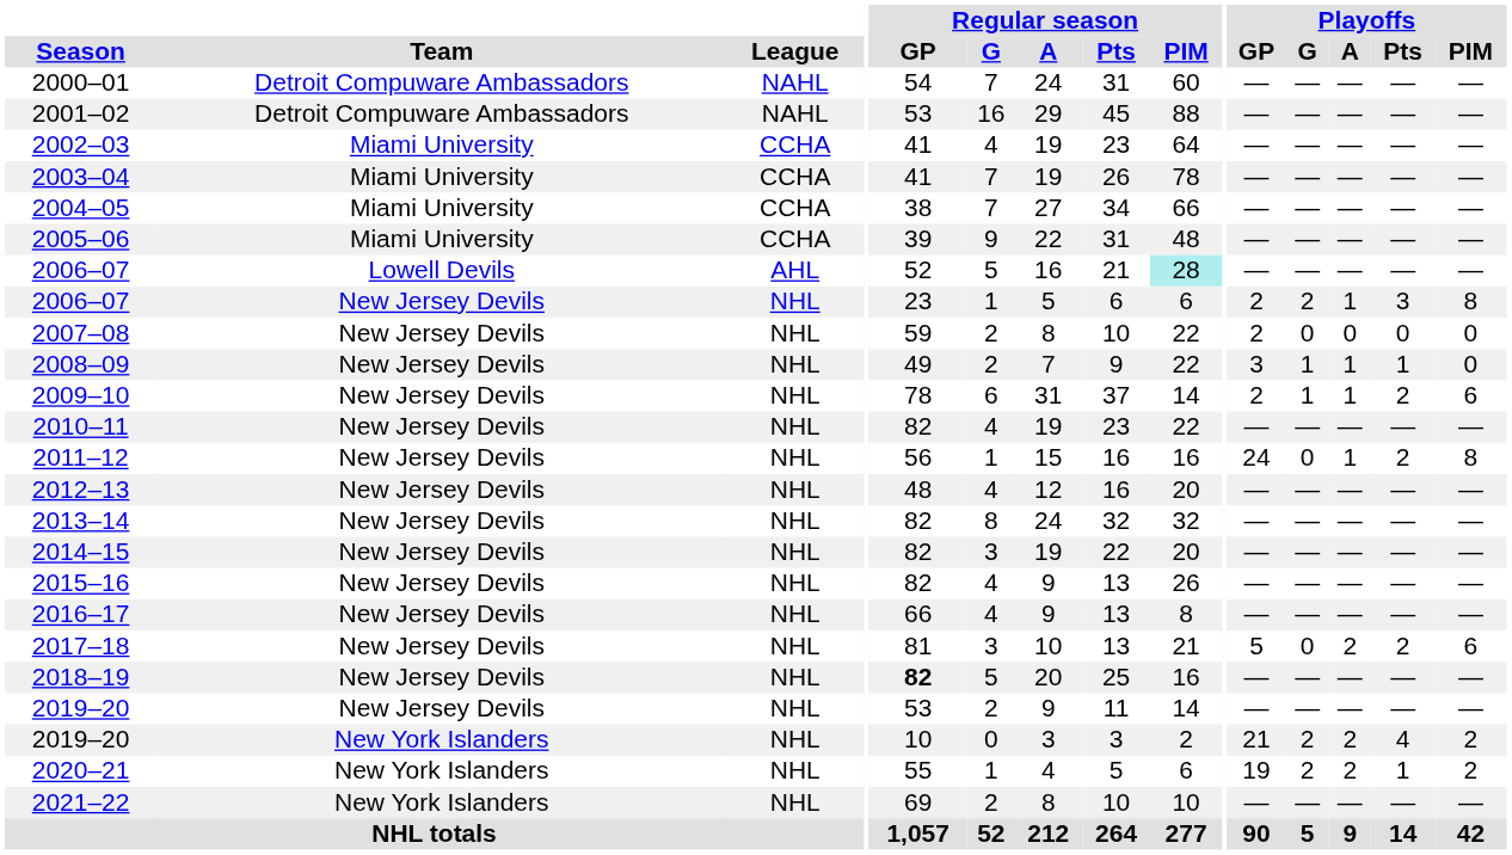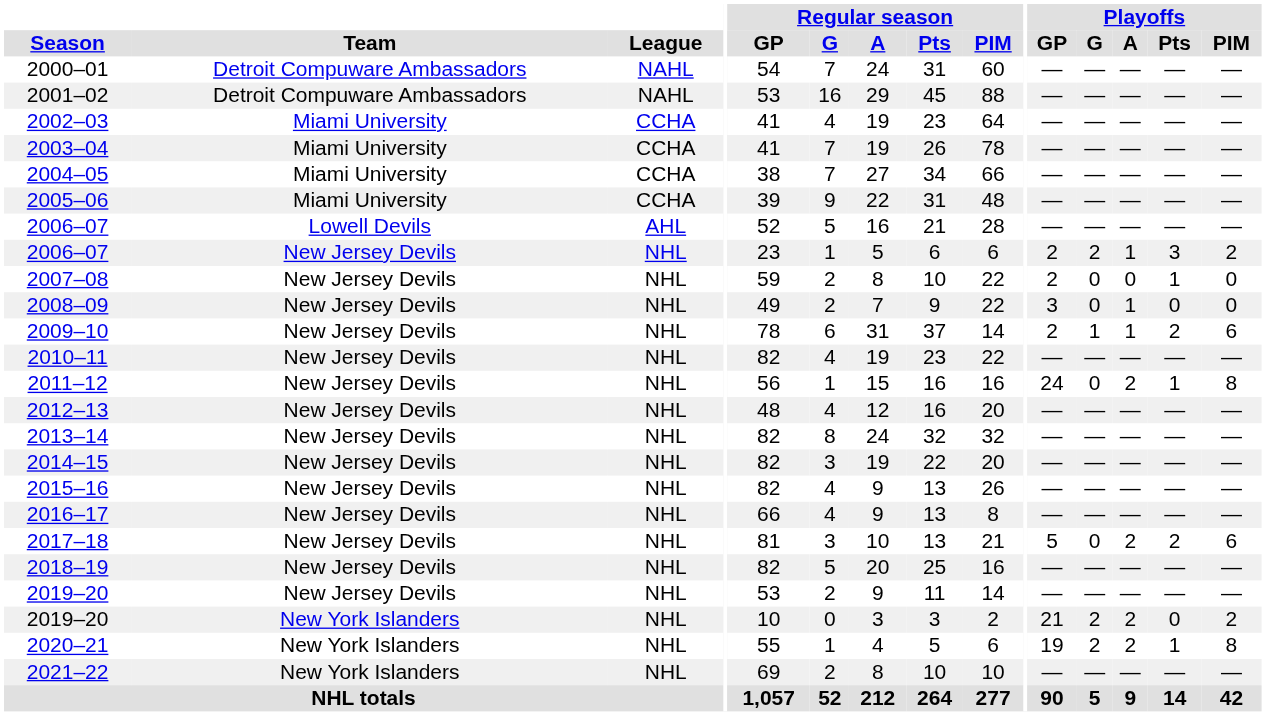 <table border="0" cellpadding="1" cellspacing="0" style="text-align:center; width:60em">
 <tr bgcolor="#e0e0e0">
 <th colspan="3" bgcolor="#ffffff"></th>
 <th rowspan="99" bgcolor="#ffffff"></th>
 <th colspan="5"><a href='#'>Regular season</a></th>
 <th rowspan="99" bgcolor="#ffffff"></th>
 <th colspan="5"><a href='#'>Playoffs</a></th>
 </tr>
 <tr bgcolor="#e0e0e0">
 <th><a href='#'>Season</a></th>
 <th>Team</th>
 <th>League</th>
 <th>GP</th>
 <th><a href='#'>G</a></th>
 <th><a href='#'>A</a></th>
 <th><a href='#'>Pts</a></th>
 <th><a href='#'>PIM</a></th>
 <th>GP</th>
 <th>G</th>
 <th>A</th>
 <th>Pts</th>
 <th>PIM</th>
 </tr>
 <tr>
 <td>2000–01</td>
 <td><a href='#'>Detroit Compuware Ambassadors</a></td>
 <td><a href='#'>NAHL</a></td>
 <td>54</td>
 <td>7</td>
 <td>24</td>
 <td>31</td>
 <td>60</td>
 <td>—</td>
 <td>—</td>
 <td>—</td>
 <td>—</td>
 <td>—</td>
 </tr>
 <tr style="background:#f0f0f0;">
 <td>2001–02</td>
 <td>Detroit Compuware Ambassadors</td>
 <td>NAHL</td>
 <td>53</td>
 <td>16</td>
 <td>29</td>
 <td>45</td>
 <td>88</td>
 <td>—</td>
 <td>—</td>
 <td>—</td>
 <td>—</td>
 <td>—</td>
 </tr>
 <tr>
 <td><a href='#'>2002–03</a></td>
 <td><a href='#'>Miami University</a></td>
 <td><a href='#'>CCHA</a></td>
 <td>41</td>
 <td>4</td>
 <td>19</td>
 <td>23</td>
 <td>64</td>
 <td>—</td>
 <td>—</td>
 <td>—</td>
 <td>—</td>
 <td>—</td>
 </tr>
 <tr style="background:#f0f0f0;">
 <td><a href='#'>2003–04</a></td>
 <td>Miami University</td>
 <td>CCHA</td>
 <td>41</td>
 <td>7</td>
 <td>19</td>
 <td>26</td>
 <td>78</td>
 <td>—</td>
 <td>—</td>
 <td>—</td>
 <td>—</td>
 <td>—</td>
 </tr>
 <tr>
 <td><a href='#'>2004–05</a></td>
 <td>Miami University</td>
 <td>CCHA</td>
 <td>38</td>
 <td>7</td>
 <td>27</td>
 <td>34</td>
 <td>66</td>
 <td>—</td>
 <td>—</td>
 <td>—</td>
 <td>—</td>
 <td>—</td>
 </tr>
 <tr style="background:#f0f0f0;">
 <td><a href='#'>2005–06</a></td>
 <td>Miami University</td>
 <td>CCHA</td>
 <td>39</td>
 <td>9</td>
 <td>22</td>
 <td>31</td>
 <td>48</td>
 <td>—</td>
 <td>—</td>
 <td>—</td>
 <td>—</td>
 <td>—</td>
 </tr>
 <tr>
 <td><a href='#'>2006–07</a></td>
 <td><a href='#'>Lowell Devils</a></td>
 <td><a href='#'>AHL</a></td>
 <td>52</td>
 <td>5</td>
 <td>16</td>
 <td>21</td>
-<td style="background: paleturquoise;">28</td>
+<td>28</td>
 <td>—</td>
 <td>—</td>
 <td>—</td>
 <td>—</td>
 <td>—</td>
 </tr>
 <tr style="background:#f0f0f0;">
 <td><a href='#'>2006–07</a></td>
 <td><a href='#'>New Jersey Devils</a></td>
 <td><a href='#'>NHL</a></td>
 <td>23</td>
 <td>1</td>
 <td>5</td>
 <td>6</td>
 <td>6</td>
 <td>2</td>
 <td>2</td>
 <td>1</td>
 <td>3</td>
-<td>8</td>
+<td>2</td>
 </tr>
 <tr>
 <td><a href='#'>2007–08</a></td>
 <td>New Jersey Devils</td>
 <td>NHL</td>
 <td>59</td>
 <td>2</td>
 <td>8</td>
 <td>10</td>
 <td>22</td>
 <td>2</td>
 <td>0</td>
 <td>0</td>
-<td>0</td>
+<td>1</td>
 <td>0</td>
 </tr>
 <tr style="background:#f0f0f0;">
 <td><a href='#'>2008–09</a></td>
 <td>New Jersey Devils</td>
 <td>NHL</td>
 <td>49</td>
 <td>2</td>
 <td>7</td>
 <td>9</td>
 <td>22</td>
 <td>3</td>
+<td>0</td>
 <td>1</td>
-<td>1</td>
-<td>1</td>
+<td>0</td>
 <td>0</td>
 </tr>
 <tr>
 <td><a href='#'>2009–10</a></td>
 <td>New Jersey Devils</td>
 <td>NHL</td>
 <td>78</td>
 <td>6</td>
 <td>31</td>
 <td>37</td>
 <td>14</td>
 <td>2</td>
 <td>1</td>
 <td>1</td>
 <td>2</td>
 <td>6</td>
 </tr>
 <tr style="background:#f0f0f0;">
 <td><a href='#'>2010–11</a></td>
 <td>New Jersey Devils</td>
 <td>NHL</td>
 <td>82</td>
 <td>4</td>
 <td>19</td>
 <td>23</td>
 <td>22</td>
 <td>—</td>
 <td>—</td>
 <td>—</td>
 <td>—</td>
 <td>—</td>
 </tr>
 <tr>
 <td><a href='#'>2011–12</a></td>
 <td>New Jersey Devils</td>
 <td>NHL</td>
 <td>56</td>
 <td>1</td>
 <td>15</td>
 <td>16</td>
 <td>16</td>
 <td>24</td>
 <td>0</td>
+<td>2</td>
 <td>1</td>
-<td>2</td>
 <td>8</td>
 </tr>
 <tr style="background:#f0f0f0;">
 <td><a href='#'>2012–13</a></td>
 <td>New Jersey Devils</td>
 <td>NHL</td>
 <td>48</td>
 <td>4</td>
 <td>12</td>
 <td>16</td>
 <td>20</td>
 <td>—</td>
 <td>—</td>
 <td>—</td>
 <td>—</td>
 <td>—</td>
 </tr>
 <tr>
 <td><a href='#'>2013–14</a></td>
 <td>New Jersey Devils</td>
 <td>NHL</td>
 <td>82</td>
 <td>8</td>
 <td>24</td>
 <td>32</td>
 <td>32</td>
 <td>—</td>
 <td>—</td>
 <td>—</td>
 <td>—</td>
 <td>—</td>
 </tr>
 <tr style="background:#f0f0f0;">
 <td><a href='#'>2014–15</a></td>
 <td>New Jersey Devils</td>
 <td>NHL</td>
 <td>82</td>
 <td>3</td>
 <td>19</td>
 <td>22</td>
 <td>20</td>
 <td>—</td>
 <td>—</td>
 <td>—</td>
 <td>—</td>
 <td>—</td>
 </tr>
 <tr>
 <td><a href='#'>2015–16</a></td>
 <td>New Jersey Devils</td>
 <td>NHL</td>
 <td>82</td>
 <td>4</td>
 <td>9</td>
 <td>13</td>
 <td>26</td>
 <td>—</td>
 <td>—</td>
 <td>—</td>
 <td>—</td>
 <td>—</td>
 </tr>
 <tr style="background:#f0f0f0;">
 <td><a href='#'>2016–17</a></td>
 <td>New Jersey Devils</td>
 <td>NHL</td>
 <td>66</td>
 <td>4</td>
 <td>9</td>
 <td>13</td>
 <td>8</td>
 <td>—</td>
 <td>—</td>
 <td>—</td>
 <td>—</td>
 <td>—</td>
 </tr>
 <tr>
 <td><a href='#'>2017–18</a></td>
 <td>New Jersey Devils</td>
 <td>NHL</td>
 <td>81</td>
 <td>3</td>
 <td>10</td>
 <td>13</td>
 <td>21</td>
 <td>5</td>
 <td>0</td>
 <td>2</td>
 <td>2</td>
 <td>6</td>
 </tr>
 <tr style="background:#f0f0f0;">
 <td><a href='#'>2018–19</a></td>
 <td>New Jersey Devils</td>
 <td>NHL</td>
-<td><strong>82</strong></td>
+<td>82</td>
 <td>5</td>
 <td>20</td>
 <td>25</td>
 <td>16</td>
 <td>—</td>
 <td>—</td>
 <td>—</td>
 <td>—</td>
 <td>—</td>
 </tr>
 <tr>
 <td><a href='#'>2019–20</a></td>
 <td>New Jersey Devils</td>
 <td>NHL</td>
 <td>53</td>
 <td>2</td>
 <td>9</td>
 <td>11</td>
 <td>14</td>
 <td>—</td>
 <td>—</td>
 <td>—</td>
 <td>—</td>
 <td>—</td>
 </tr>
 <tr style="background:#f0f0f0;">
 <td>2019–20</td>
 <td><a href='#'>New York Islanders</a></td>
 <td>NHL</td>
 <td>10</td>
 <td>0</td>
 <td>3</td>
 <td>3</td>
 <td>2</td>
 <td>21</td>
 <td>2</td>
 <td>2</td>
-<td>4</td>
+<td>0</td>
 <td>2</td>
 </tr>
 <tr>
 <td><a href='#'>2020–21</a></td>
 <td>New York Islanders</td>
 <td>NHL</td>
 <td>55</td>
 <td>1</td>
 <td>4</td>
 <td>5</td>
 <td>6</td>
 <td>19</td>
 <td>2</td>
 <td>2</td>
 <td>1</td>
-<td>2</td>
+<td>8</td>
 </tr>
 <tr style="background:#f0f0f0;">
 <td><a href='#'>2021–22</a></td>
 <td>New York Islanders</td>
 <td>NHL</td>
 <td>69</td>
 <td>2</td>
 <td>8</td>
 <td>10</td>
 <td>10</td>
 <td>—</td>
 <td>—</td>
 <td>—</td>
 <td>—</td>
 <td>—</td>
 </tr>
 <tr style="background:#e0e0e0;">
 <th colspan="3">NHL totals</th>
 <th>1,057</th>
 <th>52</th>
 <th>212</th>
 <th>264</th>
 <th>277</th>
 <th>90</th>
 <th>5</th>
 <th>9</th>
 <th>14</th>
 <th>42</th>
 </tr>
 </table>
